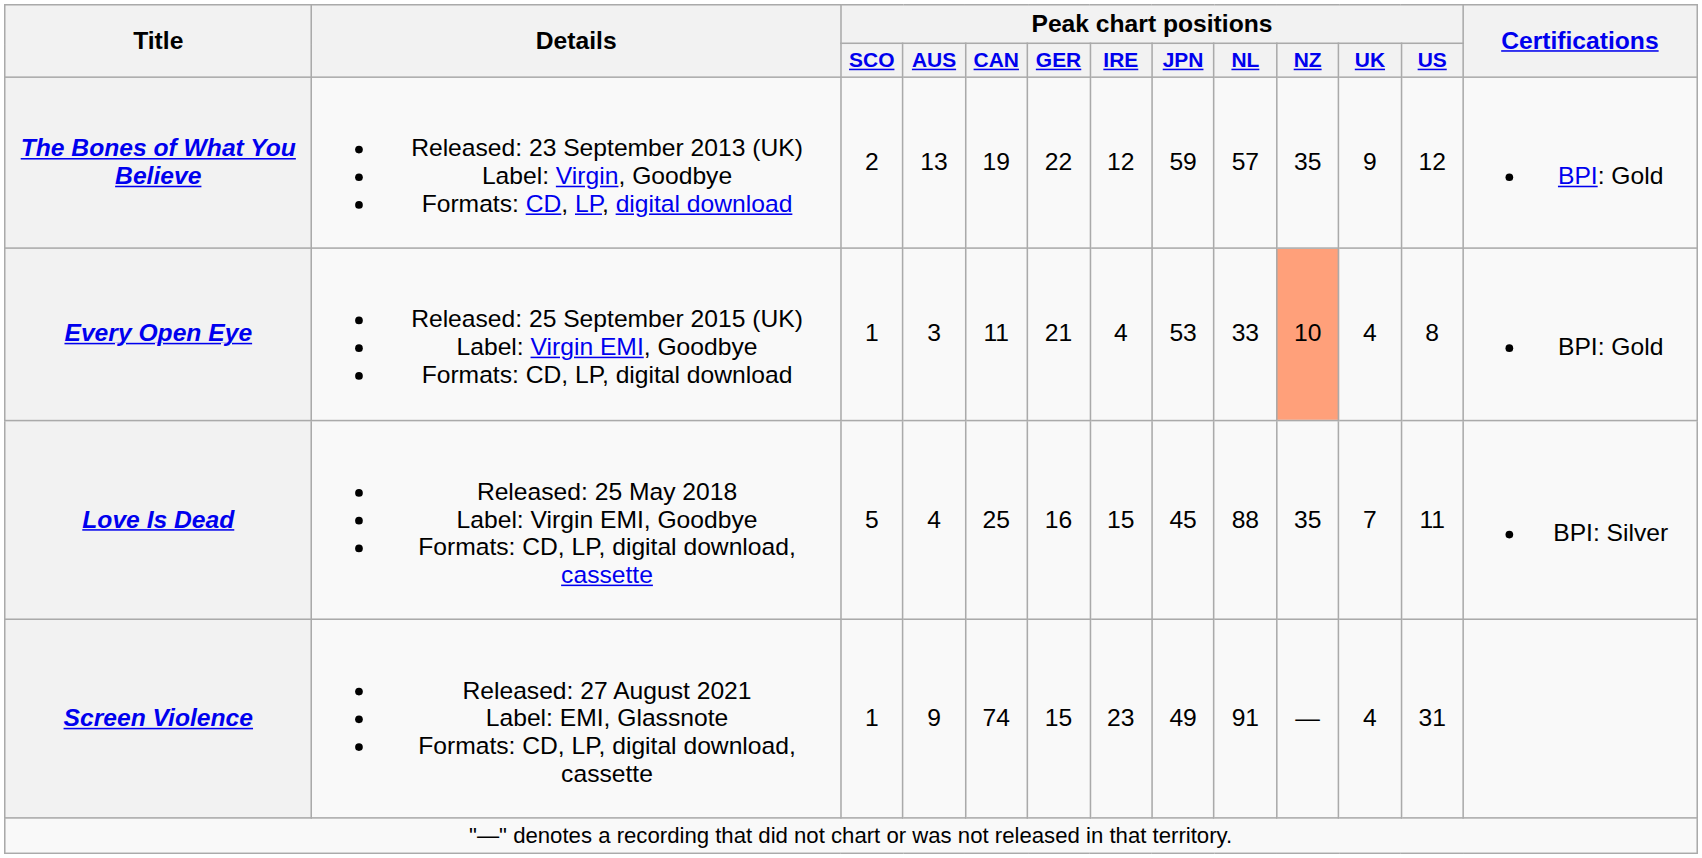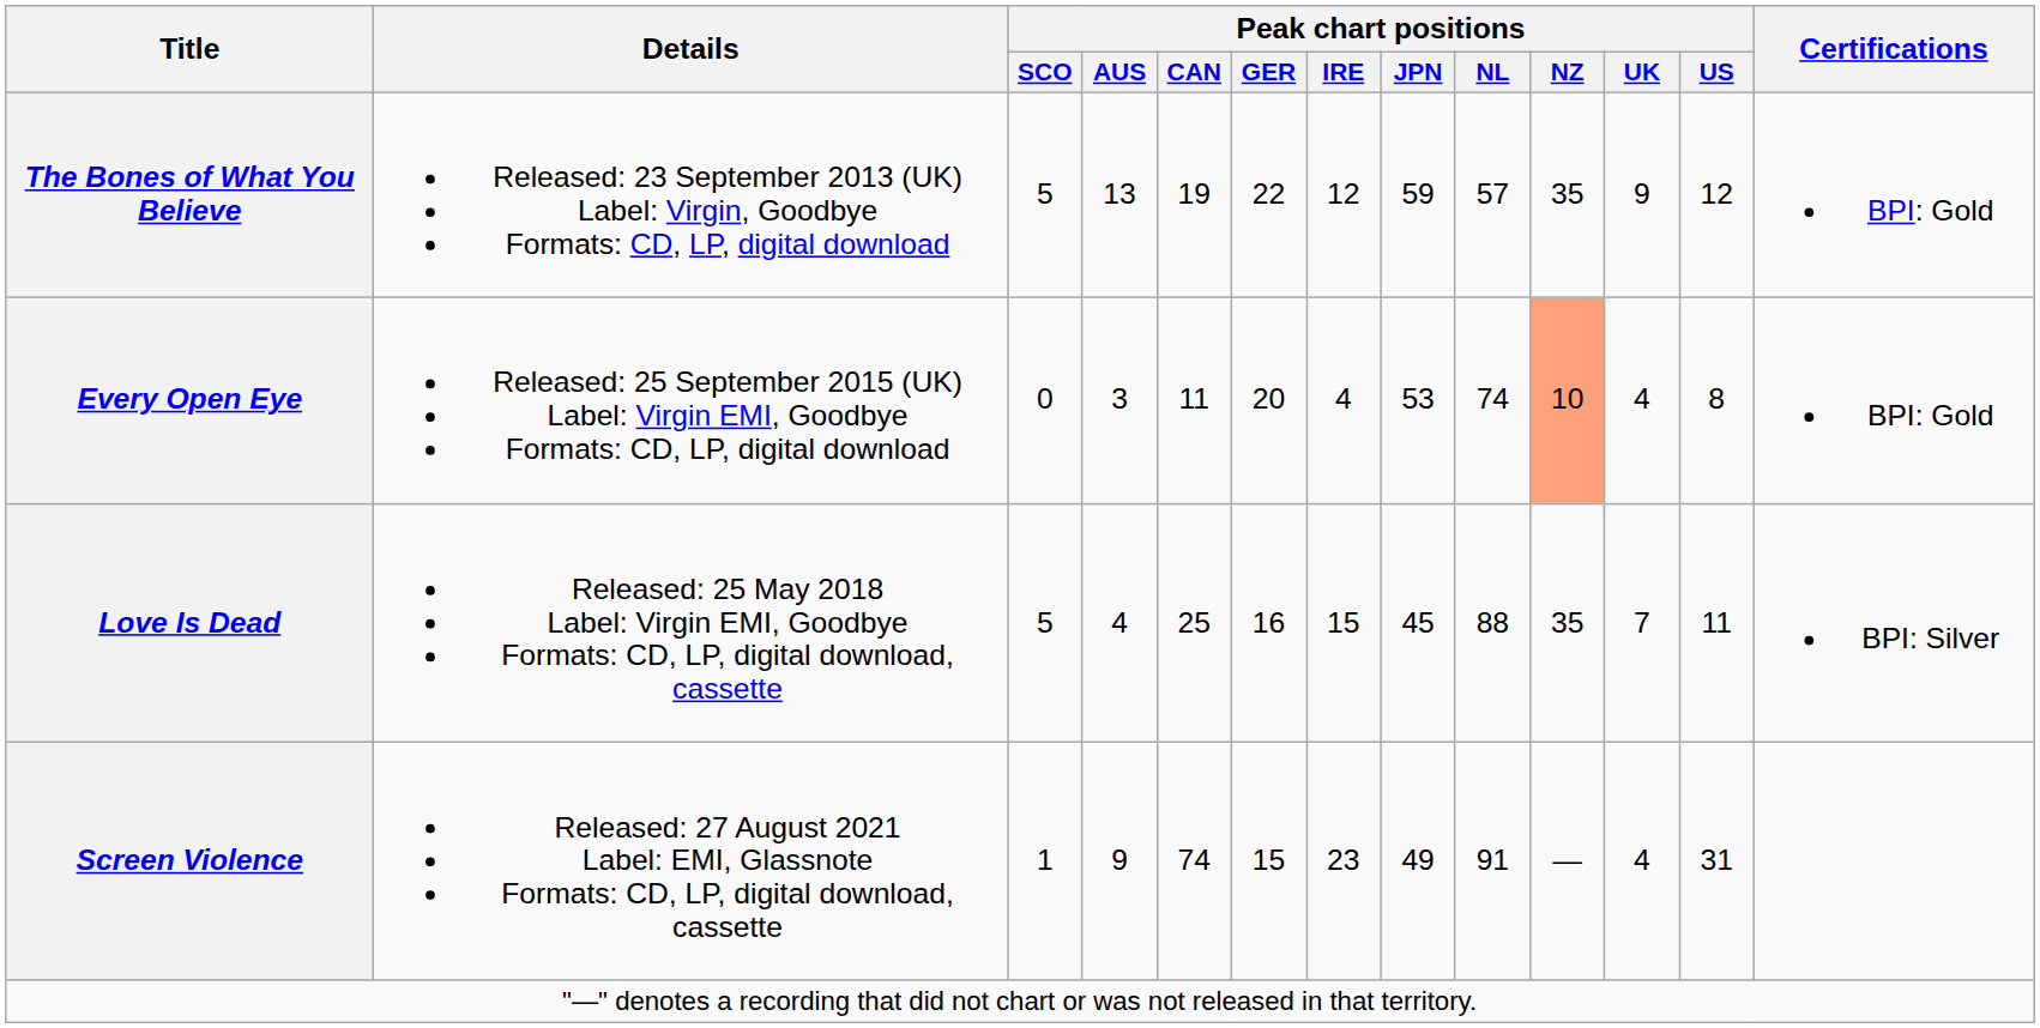 <table class="wikitable plainrowheaders" style="text-align:center" border="1">
 <tr>
 <th scope="col" rowspan="2" style="width:12em;">Title</th>
 <th scope="col" rowspan="2" style="width:21em;">Details</th>
 <th scope="col" colspan="10">Peak chart positions</th>
 <th scope="col" rowspan="2" style="width:9em;"><a href='#'>Certifications</a></th>
 </tr>
 <tr>
 <th scope="col" style="width:2.5em;font-size:85%;"><a href='#'>SCO</a><br></th>
 <th scope="col" style="width:2.5em;font-size:85%;"><a href='#'>AUS</a><br></th>
 <th scope="col" style="width:2.5em;font-size:85%;"><a href='#'>CAN</a><br></th>
 <th scope="col" style="width:2.5em;font-size:85%;"><a href='#'>GER</a><br></th>
 <th scope="col" style="width:2.5em;font-size:85%;"><a href='#'>IRE</a><br></th>
 <th scope="col" style="width:2.5em;font-size:85%;"><a href='#'>JPN</a><br></th>
 <th scope="col" style="width:2.5em;font-size:85%;"><a href='#'>NL</a><br></th>
 <th scope="col" style="width:2.5em;font-size:85%;"><a href='#'>NZ</a><br></th>
 <th scope="col" style="width:2.5em;font-size:85%;"><a href='#'>UK</a><br></th>
 <th scope="col" style="width:2.5em;font-size:85%;"><a href='#'>US</a><br></th>
 </tr>
 <tr>
 <th scope="row"><em><a href='#'>The Bones of What You Believe</a></em></th>
 <td><br><ul><li>Released: 23 September 2013 <span>(UK)</span></li><li>Label: <a href='#'>Virgin</a>, Goodbye</li><li>Formats: <a href='#'>CD</a>, <a href='#'>LP</a>, <a href='#'>digital download</a></li></ul></td>
-<td>2</td>
+<td>5</td>
 <td>13</td>
 <td>19</td>
 <td>22</td>
 <td>12</td>
 <td>59</td>
 <td>57</td>
 <td>35</td>
 <td>9</td>
 <td>12</td>
 <td><br><ul><li><a href='#'>BPI</a>: Gold</li></ul></td>
 </tr>
 <tr>
 <th scope="row"><em><a href='#'>Every Open Eye</a></em></th>
 <td><br><ul><li>Released: 25 September 2015 <span>(UK)</span></li><li>Label: <a href='#'>Virgin EMI</a>, Goodbye</li><li>Formats: CD, LP, digital download</li></ul></td>
-<td>1</td>
+<td>0</td>
 <td>3</td>
 <td>11</td>
-<td>21</td>
+<td>20</td>
 <td>4</td>
 <td>53</td>
-<td>33</td>
+<td>74</td>
 <td style="background: lightsalmon;">10</td>
 <td>4</td>
 <td>8</td>
 <td><br><ul><li>BPI: Gold</li></ul></td>
 </tr>
 <tr>
 <th scope="row"><em><a href='#'>Love Is Dead</a></em></th>
 <td><br><ul><li>Released: 25 May 2018</li><li>Label: Virgin EMI, Goodbye</li><li>Formats: CD, LP, digital download, <a href='#'>cassette</a></li></ul></td>
 <td>5</td>
 <td>4</td>
 <td>25</td>
 <td>16</td>
 <td>15</td>
 <td>45</td>
 <td>88</td>
 <td>35</td>
 <td>7</td>
 <td>11</td>
 <td><br><ul><li>BPI: Silver</li></ul></td>
 </tr>
 <tr>
 <th scope="row"><em><a href='#'>Screen Violence</a></em></th>
 <td><br><ul><li>Released: 27 August 2021</li><li>Label: EMI, Glassnote</li><li>Formats: CD, LP, digital download, cassette</li></ul></td>
 <td>1</td>
 <td>9</td>
 <td>74</td>
 <td>15</td>
 <td>23</td>
 <td>49</td>
 <td>91</td>
 <td>—</td>
 <td>4</td>
 <td>31</td>
 <td></td>
 </tr>
 <tr>
 <td colspan="13" style="font-size:90%">"—" denotes a recording that did not chart or was not released in that territory.</td>
 </tr>
 </table>
